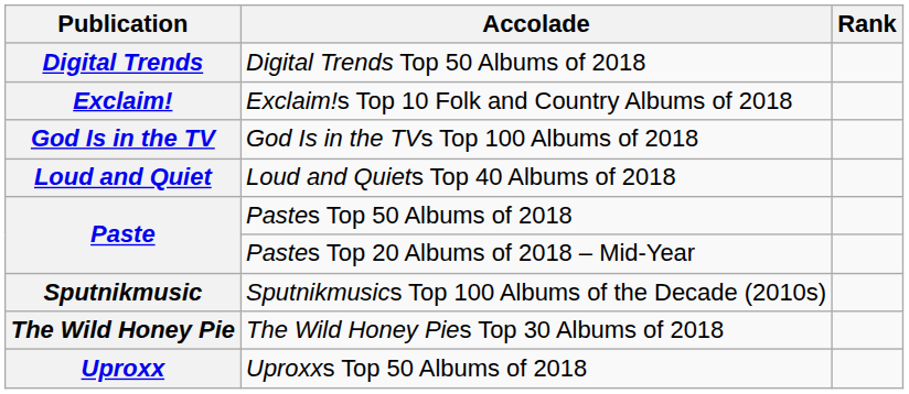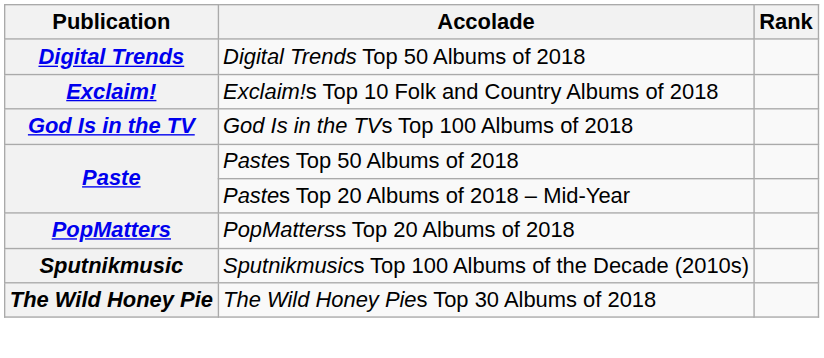 <table class="wikitable sortable plainrowheaders">
 <tr>
 <th scope="col">Publication</th>
 <th scope="col">Accolade</th>
 <th scope="col">Rank</th>
 </tr>
 <tr>
 <th scope="row"><em><a href='#'>Digital Trends</a></em></th>
 <td><em>Digital Trends</em> Top 50 Albums of 2018</td>
 <td></td>
 </tr>
 <tr>
 <th scope="row"><em><a href='#'>Exclaim!</a></em></th>
 <td><em>Exclaim!</em>s Top 10 Folk and Country Albums of 2018</td>
 <td></td>
 </tr>
 <tr>
 <th scope="row"><em><a href='#'>God Is in the TV</a></em></th>
 <td><em>God Is in the TV</em>s Top 100 Albums of 2018</td>
 <td></td>
 </tr>
 <tr>
-<th scope="row"><em><a href='#'>Loud and Quiet</a></em></th>
-<td><em>Loud and Quiet</em>s Top 40 Albums of 2018</td>
-<td></td>
-</tr>
-<tr>
 <th rowspan=2 scope="row"><em><a href='#'>Paste</a></em></th>
 <td><em>Paste</em>s Top 50 Albums of 2018</td>
 <td></td>
 </tr>
 <tr>
 <td><em>Paste</em>s Top 20 Albums of 2018 – Mid-Year</td>
+<td></td>
+</tr>
+<tr>
+<th scope="row"><em><a href='#'>PopMatters</a></em></th>
+<td><em>PopMatters</em>s Top 20 Albums of 2018</td>
 <td></td>
 </tr>
 <tr>
 <th scope="row"><em>Sputnikmusic</em></th>
 <td><em>Sputnikmusic</em>s Top 100 Albums of the Decade (2010s)</td>
 <td></td>
 </tr>
 <tr>
 <th scope="row"><em>The Wild Honey Pie</em></th>
 <td><em>The Wild Honey Pie</em>s Top 30 Albums of 2018</td>
 <td></td>
 </tr>
-<tr>
-<th scope="row"><em><a href='#'>Uproxx</a></em></th>
-<td><em>Uproxx</em>s Top 50 Albums of 2018</td>
-<td></td>
-</tr>
 </table>
